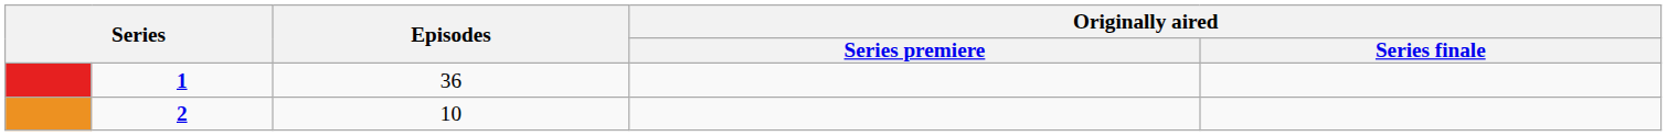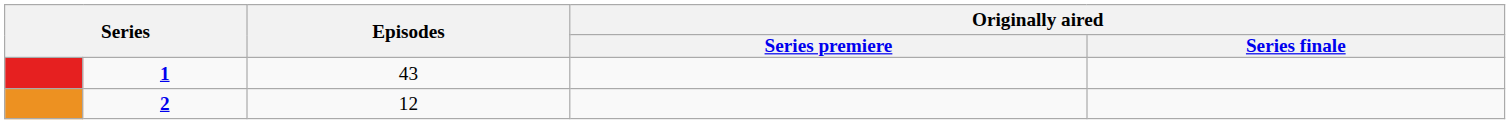 <table class="wikitable"  style="width:99%; text-align:center;">
 <tr>
 <th style="padding: 0 8px;" colspan="2" rowspan="2">Series</th>
 <th style="padding: 0 8px;" rowspan="2">Episodes</th>
 <th colspan="2">Originally aired</th>
 </tr>
 <tr>
 <th style="padding: 0 8px;"><a href='#'>Series premiere</a></th>
 <th style="padding: 0 8px;"><a href='#'>Series finale</a></th>
 </tr>
 <tr>
 <td style="background:#E62020;"></td>
 <td><strong><a href='#'>1</a></strong></td>
-<td>36</td>
+<td>43</td>
 <td style="padding: 0 8px;"></td>
 <td style="padding: 0 8px;"></td>
 </tr>
 <tr>
 <td style="background:#ED9121;"></td>
 <td><strong><a href='#'>2</a></strong></td>
-<td>10</td>
+<td>12</td>
 <td style="padding: 0 8px;"></td>
 <td style="padding: 0 8px;"></td>
 </tr>
 </table>
